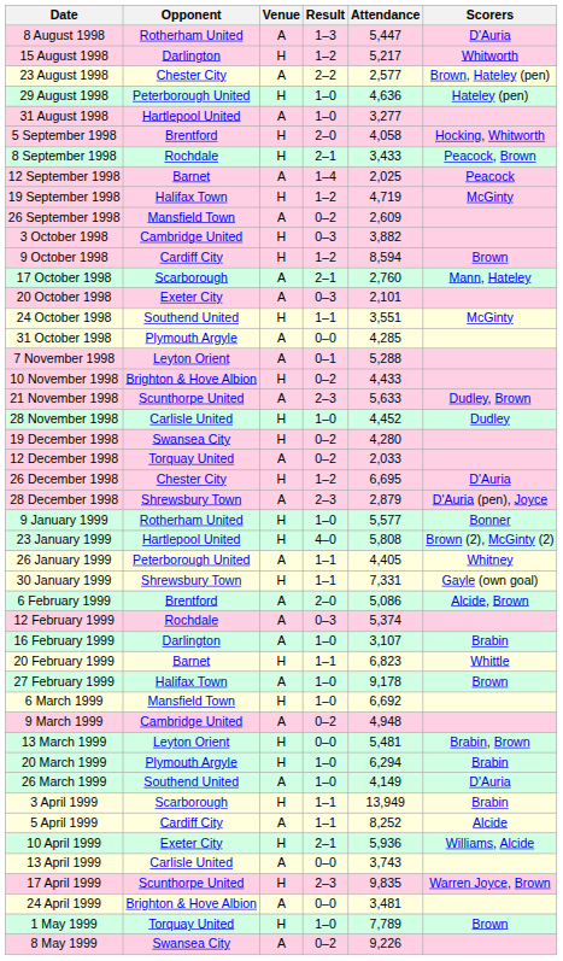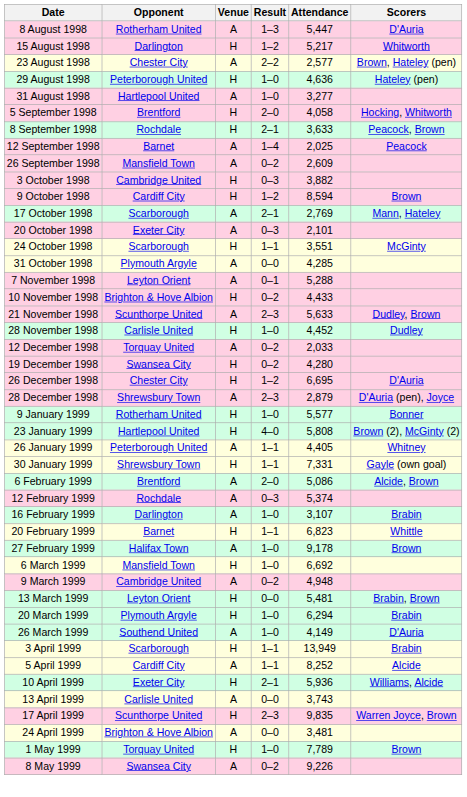 <table class="wikitable sortable" style="font-size:100%; text-align:center">
 <tr>
 <th>Date</th>
 <th>Opponent</th>
 <th>Venue</th>
 <th>Result</th>
 <th>Attendance</th>
 <th>Scorers</th>
 </tr>
 <tr style="background-color: #ffd0e3;">
 <td>8 August 1998</td>
 <td><a href='#'>Rotherham United</a></td>
 <td>A</td>
 <td>1–3</td>
 <td>5,447</td>
 <td><a href='#'>D'Auria</a></td>
 </tr>
 <tr style="background-color: #ffd0e3;">
 <td>15 August 1998</td>
 <td><a href='#'>Darlington</a></td>
 <td>H</td>
 <td>1–2</td>
 <td>5,217</td>
 <td><a href='#'>Whitworth</a></td>
 </tr>
 <tr style="background-color: #ffffdd;">
 <td>23 August 1998</td>
 <td><a href='#'>Chester City</a></td>
 <td>A</td>
 <td>2–2</td>
 <td>2,577</td>
 <td><a href='#'>Brown</a>, <a href='#'>Hateley</a> (pen)</td>
 </tr>
 <tr style="background-color: #d0ffe3;">
 <td>29 August 1998</td>
 <td><a href='#'>Peterborough United</a></td>
 <td>H</td>
 <td>1–0</td>
 <td>4,636</td>
 <td><a href='#'>Hateley</a> (pen)</td>
 </tr>
 <tr style="background-color: #ffd0e3;">
 <td>31 August 1998</td>
 <td><a href='#'>Hartlepool United</a></td>
 <td>A</td>
 <td>1–0</td>
 <td>3,277</td>
 <td></td>
 </tr>
 <tr style="background-color: #ffd0e3;">
 <td>5 September 1998</td>
 <td><a href='#'>Brentford</a></td>
 <td>H</td>
 <td>2–0</td>
 <td>4,058</td>
 <td><a href='#'>Hocking</a>, <a href='#'>Whitworth</a></td>
 </tr>
 <tr style="background-color: #d0ffe3;">
 <td>8 September 1998</td>
 <td><a href='#'>Rochdale</a></td>
 <td>H</td>
 <td>2–1</td>
-<td>3,433</td>
+<td>3,633</td>
 <td><a href='#'>Peacock</a>, <a href='#'>Brown</a></td>
 </tr>
 <tr style="background-color: #ffd0e3;">
 <td>12 September 1998</td>
 <td><a href='#'>Barnet</a></td>
 <td>A</td>
 <td>1–4</td>
 <td>2,025</td>
 <td><a href='#'>Peacock</a></td>
-</tr>
-<tr style="background-color: #ffd0e3;">
-<td>19 September 1998</td>
-<td><a href='#'>Halifax Town</a></td>
-<td>H</td>
-<td>1–2</td>
-<td>4,719</td>
-<td><a href='#'>McGinty</a></td>
 </tr>
 <tr style="background-color: #ffd0e3;">
 <td>26 September 1998</td>
 <td><a href='#'>Mansfield Town</a></td>
 <td>A</td>
 <td>0–2</td>
 <td>2,609</td>
 <td></td>
 </tr>
 <tr style="background-color: #ffd0e3;">
 <td>3 October 1998</td>
 <td><a href='#'>Cambridge United</a></td>
 <td>H</td>
 <td>0–3</td>
 <td>3,882</td>
 <td></td>
 </tr>
 <tr style="background-color: #ffd0e3;">
 <td>9 October 1998</td>
 <td><a href='#'>Cardiff City</a></td>
 <td>H</td>
 <td>1–2</td>
 <td>8,594</td>
 <td><a href='#'>Brown</a></td>
 </tr>
 <tr style="background-color: #d0ffe3;">
 <td>17 October 1998</td>
 <td><a href='#'>Scarborough</a></td>
 <td>A</td>
 <td>2–1</td>
-<td>2,760</td>
+<td>2,769</td>
 <td><a href='#'>Mann</a>, <a href='#'>Hateley</a></td>
 </tr>
 <tr style="background-color: #ffd0e3;">
 <td>20 October 1998</td>
 <td><a href='#'>Exeter City</a></td>
 <td>A</td>
 <td>0–3</td>
 <td>2,101</td>
 <td></td>
 </tr>
 <tr style="background-color: #ffffdd;">
 <td>24 October 1998</td>
-<td><a href='#'>Southend United</a></td>
+<td><a href='#'>Scarborough</a></td>
 <td>H</td>
 <td>1–1</td>
 <td>3,551</td>
 <td><a href='#'>McGinty</a></td>
 </tr>
 <tr style="background-color: #ffffdd;">
 <td>31 October 1998</td>
 <td><a href='#'>Plymouth Argyle</a></td>
 <td>A</td>
 <td>0–0</td>
 <td>4,285</td>
 <td></td>
 </tr>
 <tr style="background-color: #ffd0e3;">
 <td>7 November 1998</td>
 <td><a href='#'>Leyton Orient</a></td>
 <td>A</td>
 <td>0–1</td>
 <td>5,288</td>
 <td></td>
 </tr>
 <tr style="background-color: #ffd0e3;">
 <td>10 November 1998</td>
 <td><a href='#'>Brighton & Hove Albion</a></td>
 <td>H</td>
 <td>0–2</td>
 <td>4,433</td>
 <td></td>
 </tr>
 <tr style="background-color: #ffd0e3;">
 <td>21 November 1998</td>
 <td><a href='#'>Scunthorpe United</a></td>
 <td>A</td>
 <td>2–3</td>
 <td>5,633</td>
 <td><a href='#'>Dudley</a>, <a href='#'>Brown</a></td>
 </tr>
 <tr style="background-color: #d0ffe3;">
 <td>28 November 1998</td>
 <td><a href='#'>Carlisle United</a></td>
 <td>H</td>
 <td>1–0</td>
 <td>4,452</td>
 <td><a href='#'>Dudley</a></td>
 </tr>
 <tr style="background-color: #ffd0e3;">
+<td>12 December 1998</td>
+<td><a href='#'>Torquay United</a></td>
+<td>A</td>
+<td>0–2</td>
+<td>2,033</td>
+<td></td>
+</tr>
+<tr style="background-color: #ffd0e3;">
 <td>19 December 1998</td>
 <td><a href='#'>Swansea City</a></td>
 <td>H</td>
 <td>0–2</td>
 <td>4,280</td>
-<td></td>
-</tr>
-<tr style="background-color: #ffd0e3;">
-<td>12 December 1998</td>
-<td><a href='#'>Torquay United</a></td>
-<td>A</td>
-<td>0–2</td>
-<td>2,033</td>
 <td></td>
 </tr>
 <tr style="background-color: #ffd0e3;">
 <td>26 December 1998</td>
 <td><a href='#'>Chester City</a></td>
 <td>H</td>
 <td>1–2</td>
 <td>6,695</td>
 <td><a href='#'>D'Auria</a></td>
 </tr>
 <tr style="background-color: #ffd0e3;">
 <td>28 December 1998</td>
 <td><a href='#'>Shrewsbury Town</a></td>
 <td>A</td>
 <td>2–3</td>
 <td>2,879</td>
 <td><a href='#'>D'Auria</a> (pen), <a href='#'>Joyce</a></td>
 </tr>
 <tr style="background-color: #d0ffe3;">
 <td>9 January 1999</td>
 <td><a href='#'>Rotherham United</a></td>
 <td>H</td>
 <td>1–0</td>
 <td>5,577</td>
 <td><a href='#'>Bonner</a></td>
 </tr>
 <tr style="background-color: #d0ffe3;">
 <td>23 January 1999</td>
 <td><a href='#'>Hartlepool United</a></td>
 <td>H</td>
 <td>4–0</td>
 <td>5,808</td>
 <td><a href='#'>Brown</a> (2), <a href='#'>McGinty</a> (2)</td>
 </tr>
 <tr style="background-color: #ffffdd;">
 <td>26 January 1999</td>
 <td><a href='#'>Peterborough United</a></td>
 <td>A</td>
 <td>1–1</td>
 <td>4,405</td>
 <td><a href='#'>Whitney</a></td>
 </tr>
 <tr style="background-color: #ffffdd;">
 <td>30 January 1999</td>
 <td><a href='#'>Shrewsbury Town</a></td>
 <td>H</td>
 <td>1–1</td>
 <td>7,331</td>
 <td><a href='#'>Gayle</a> (own goal)</td>
 </tr>
 <tr style="background-color: #d0ffe3;">
 <td>6 February 1999</td>
 <td><a href='#'>Brentford</a></td>
 <td>A</td>
 <td>2–0</td>
 <td>5,086</td>
 <td><a href='#'>Alcide</a>, <a href='#'>Brown</a></td>
 </tr>
 <tr style="background-color: #ffd0e3;">
 <td>12 February 1999</td>
 <td><a href='#'>Rochdale</a></td>
 <td>A</td>
 <td>0–3</td>
 <td>5,374</td>
 <td></td>
 </tr>
 <tr style="background-color: #d0ffe3;">
 <td>16 February 1999</td>
 <td><a href='#'>Darlington</a></td>
 <td>A</td>
 <td>1–0</td>
 <td>3,107</td>
 <td><a href='#'>Brabin</a></td>
 </tr>
 <tr style="background-color: #ffffdd;">
 <td>20 February 1999</td>
 <td><a href='#'>Barnet</a></td>
 <td>H</td>
 <td>1–1</td>
 <td>6,823</td>
 <td><a href='#'>Whittle</a></td>
 </tr>
 <tr style="background-color: #d0ffe3;">
 <td>27 February 1999</td>
 <td><a href='#'>Halifax Town</a></td>
 <td>A</td>
 <td>1–0</td>
 <td>9,178</td>
 <td><a href='#'>Brown</a></td>
 </tr>
 <tr style="background-color: #ffffdd;">
 <td>6 March 1999</td>
 <td><a href='#'>Mansfield Town</a></td>
 <td>H</td>
 <td>1–0</td>
 <td>6,692</td>
 <td></td>
 </tr>
 <tr style="background-color: #ffd0e3;">
 <td>9 March 1999</td>
 <td><a href='#'>Cambridge United</a></td>
 <td>A</td>
 <td>0–2</td>
 <td>4,948</td>
 <td></td>
 </tr>
 <tr style="background-color: #d0ffe3;">
 <td>13 March 1999</td>
 <td><a href='#'>Leyton Orient</a></td>
 <td>H</td>
 <td>0–0</td>
 <td>5,481</td>
 <td><a href='#'>Brabin</a>, <a href='#'>Brown</a></td>
 </tr>
 <tr style="background-color: #d0ffe3;">
 <td>20 March 1999</td>
 <td><a href='#'>Plymouth Argyle</a></td>
 <td>H</td>
 <td>1–0</td>
 <td>6,294</td>
 <td><a href='#'>Brabin</a></td>
 </tr>
 <tr style="background-color: #d0ffe3;">
 <td>26 March 1999</td>
 <td><a href='#'>Southend United</a></td>
 <td>A</td>
 <td>1–0</td>
 <td>4,149</td>
 <td><a href='#'>D'Auria</a></td>
 </tr>
 <tr style="background-color: #ffffdd;">
 <td>3 April 1999</td>
 <td><a href='#'>Scarborough</a></td>
 <td>H</td>
 <td>1–1</td>
 <td>13,949</td>
 <td><a href='#'>Brabin</a></td>
 </tr>
 <tr style="background-color: #ffffdd;">
 <td>5 April 1999</td>
 <td><a href='#'>Cardiff City</a></td>
 <td>A</td>
 <td>1–1</td>
 <td>8,252</td>
 <td><a href='#'>Alcide</a></td>
 </tr>
 <tr style="background-color: #d0ffe3;">
 <td>10 April 1999</td>
 <td><a href='#'>Exeter City</a></td>
 <td>H</td>
 <td>2–1</td>
 <td>5,936</td>
 <td><a href='#'>Williams</a>, <a href='#'>Alcide</a></td>
 </tr>
 <tr style="background-color: #ffffdd;">
 <td>13 April 1999</td>
 <td><a href='#'>Carlisle United</a></td>
 <td>A</td>
 <td>0–0</td>
 <td>3,743</td>
 <td></td>
 </tr>
 <tr style="background-color: #ffd0e3;">
 <td>17 April 1999</td>
 <td><a href='#'>Scunthorpe United</a></td>
 <td>H</td>
 <td>2–3</td>
 <td>9,835</td>
 <td><a href='#'>Warren Joyce</a>, <a href='#'>Brown</a></td>
 </tr>
 <tr style="background-color: #ffffdd;">
 <td>24 April 1999</td>
 <td><a href='#'>Brighton & Hove Albion</a></td>
 <td>A</td>
 <td>0–0</td>
 <td>3,481</td>
 <td></td>
 </tr>
 <tr style="background-color: #d0ffe3;">
 <td>1 May 1999</td>
 <td><a href='#'>Torquay United</a></td>
 <td>H</td>
 <td>1–0</td>
 <td>7,789</td>
 <td><a href='#'>Brown</a></td>
 </tr>
 <tr style="background-color: #ffd0e3;">
 <td>8 May 1999</td>
 <td><a href='#'>Swansea City</a></td>
 <td>A</td>
 <td>0–2</td>
 <td>9,226</td>
 <td></td>
 </tr>
 </table>
